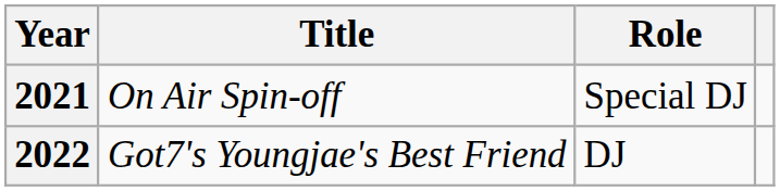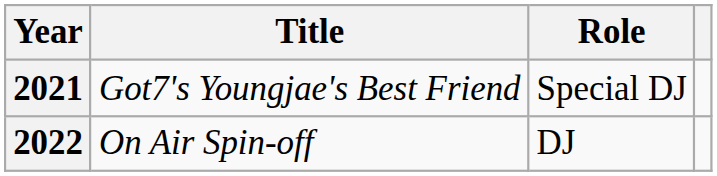 <table class="wikitable plainrowheaders">
 <tr>
 <th scope="col">Year</th>
 <th scope="col">Title</th>
 <th scope="col">Role</th>
 <th scope="col"></th>
 </tr>
 <tr>
 <th scope="row">2021</th>
-<td><em>On Air Spin-off </em></td>
+<td><em>Got7's Youngjae's Best Friend</em></td>
 <td>Special DJ</td>
 <td style="text-align:center"></td>
 </tr>
 <tr>
 <th scope="row">2022</th>
-<td><em>Got7's Youngjae's Best Friend</em></td>
+<td><em>On Air Spin-off </em></td>
 <td>DJ</td>
 <td style="text-align:center"></td>
 </tr>
 </table>
